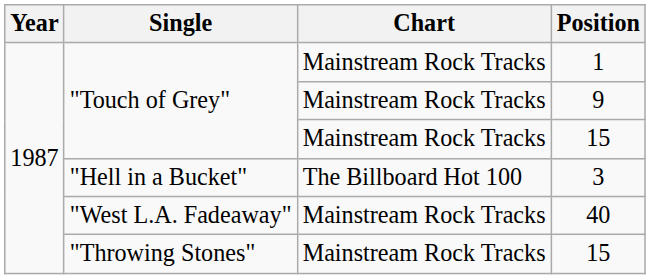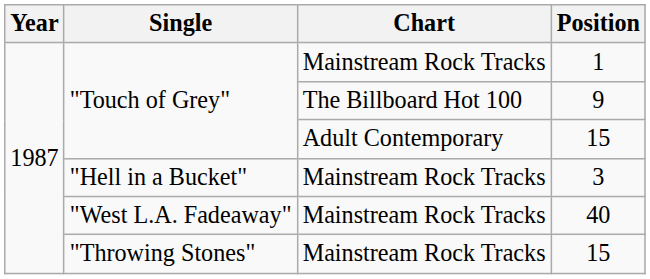 <table class="wikitable">
 <tr>
 <th>Year</th>
 <th>Single</th>
 <th>Chart</th>
 <th>Position</th>
 </tr>
 <tr>
 <td rowspan="6">1987</td>
 <td rowspan="3">"Touch of Grey"</td>
 <td>Mainstream Rock Tracks</td>
 <td align="center">1</td>
 </tr>
 <tr>
-<td>Mainstream Rock Tracks</td>
+<td>The Billboard Hot 100</td>
 <td align="center">9</td>
 </tr>
 <tr>
-<td>Mainstream Rock Tracks</td>
+<td>Adult Contemporary</td>
 <td align="center">15</td>
 </tr>
 <tr>
 <td>"Hell in a Bucket"</td>
-<td>The Billboard Hot 100</td>
+<td>Mainstream Rock Tracks</td>
 <td align="center">3</td>
 </tr>
 <tr>
 <td>"West L.A. Fadeaway"</td>
 <td>Mainstream Rock Tracks</td>
 <td align="center">40</td>
 </tr>
 <tr>
 <td>"Throwing Stones"</td>
 <td>Mainstream Rock Tracks</td>
 <td align="center">15</td>
 </tr>
 </table>
